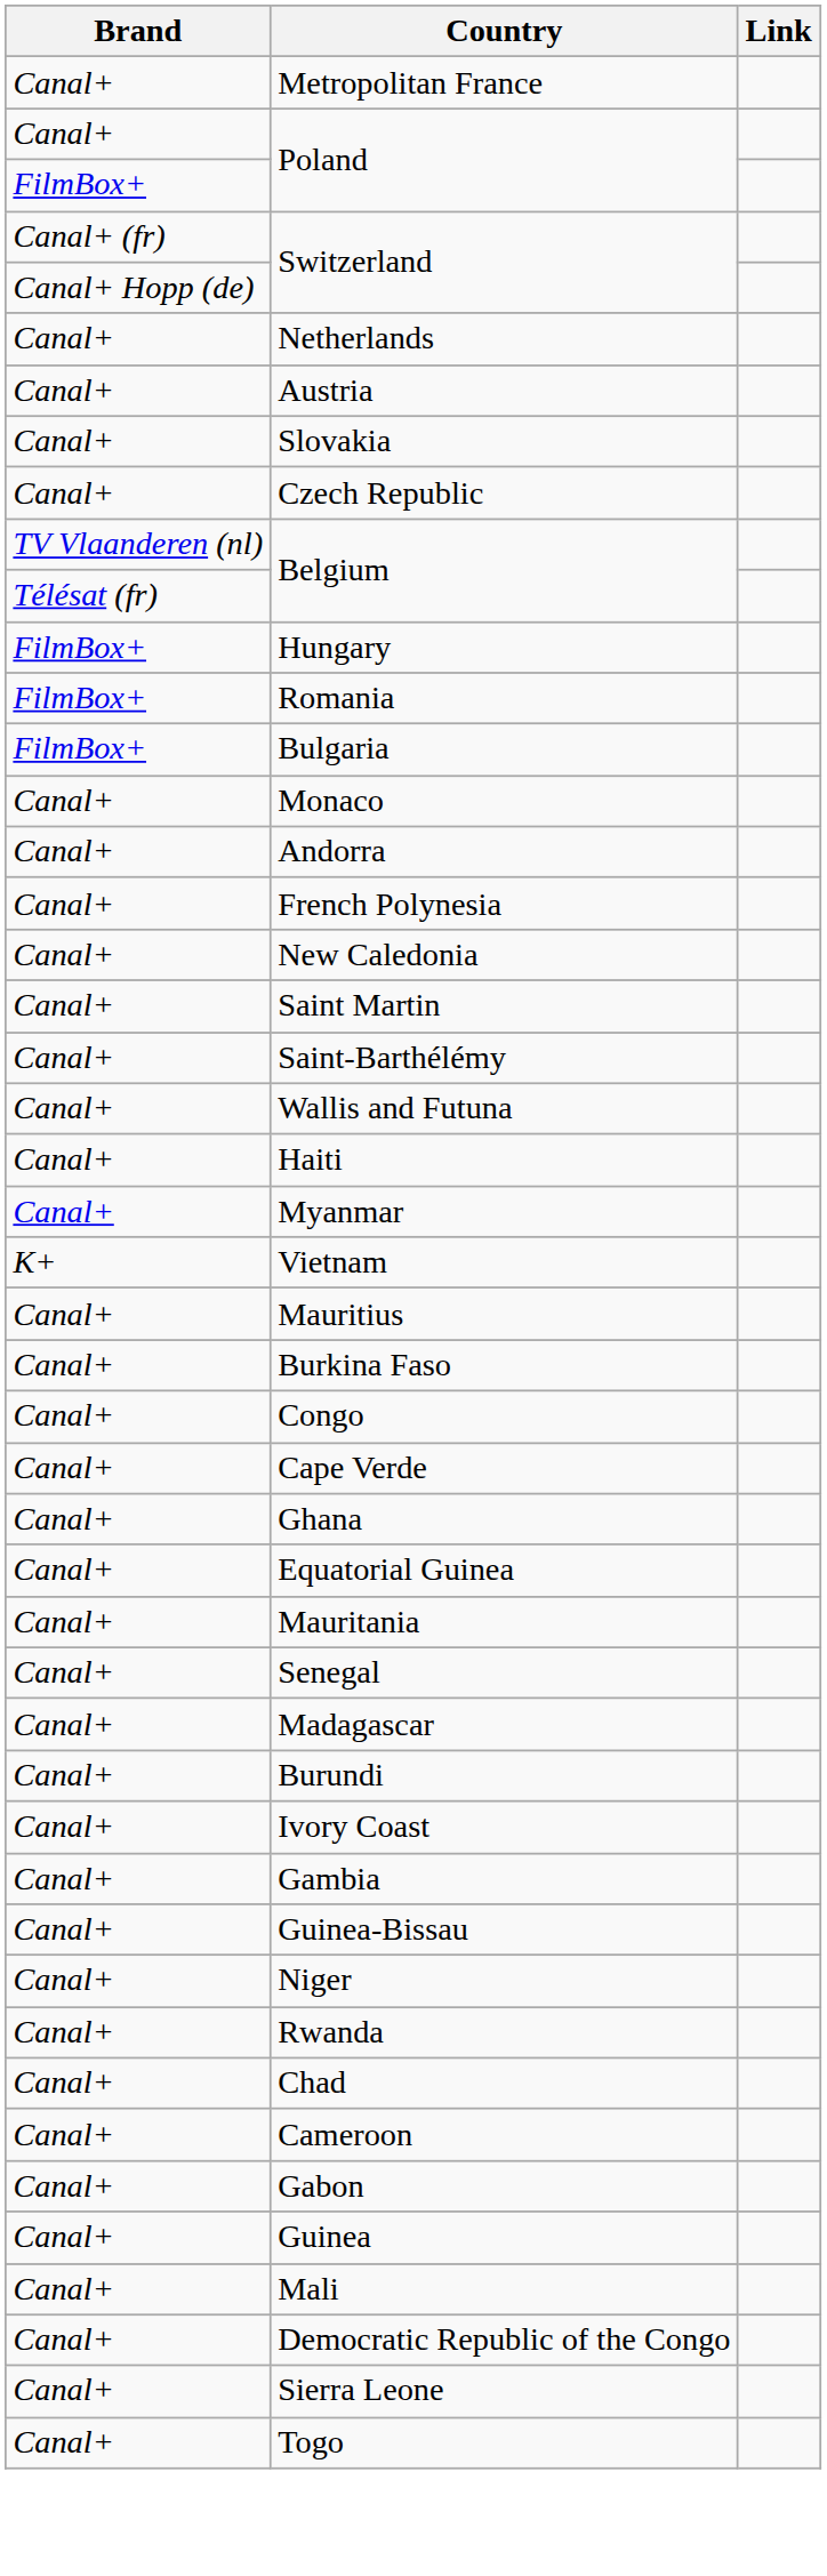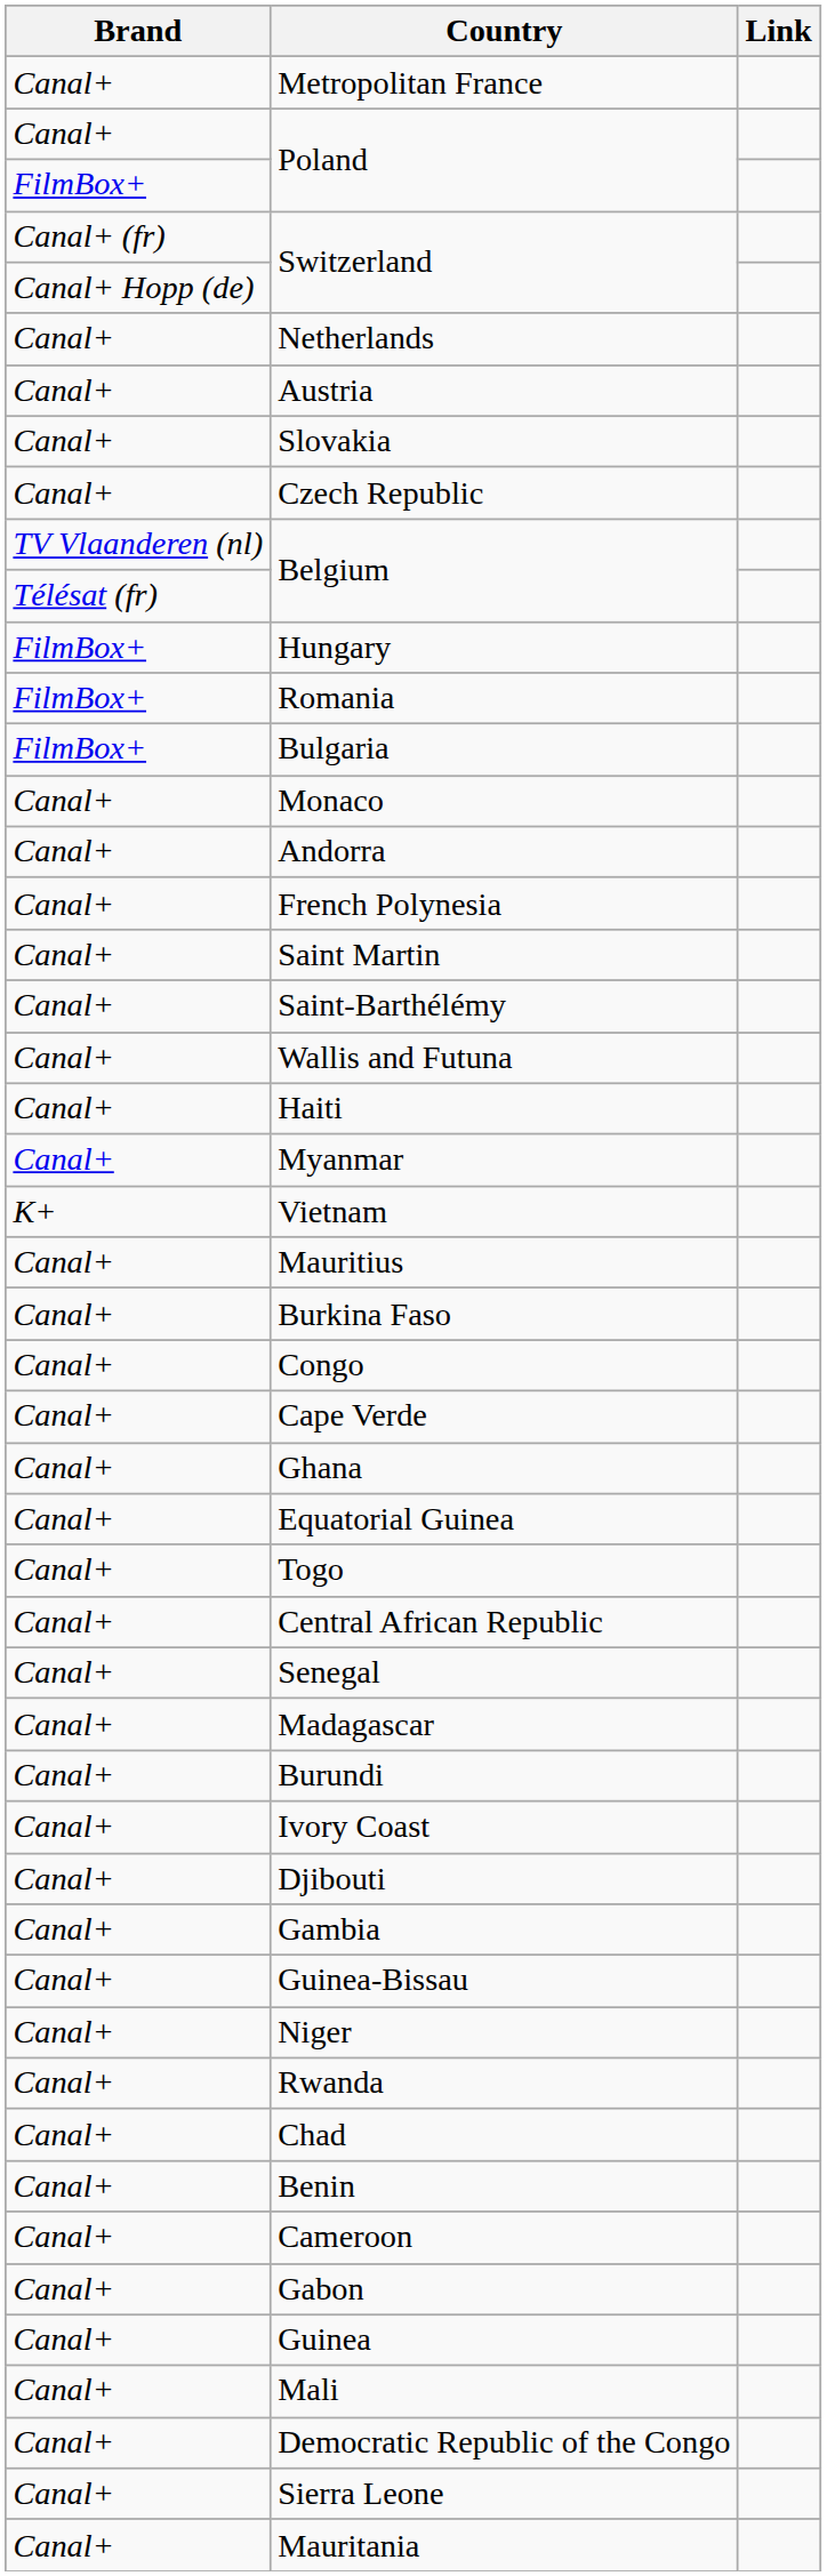 <table class="wikitable">
 <tr>
 <th>Brand</th>
 <th>Country</th>
 <th>Link</th>
 </tr>
 <tr>
 <td><em>Canal+</em></td>
 <td> Metropolitan France</td>
 <td></td>
 </tr>
 <tr>
 <td><em>Canal+</em></td>
 <td rowspan="2"> Poland</td>
 <td></td>
 </tr>
 <tr>
 <td><em><a href='#'>FilmBox+</a></em></td>
 <td></td>
 </tr>
 <tr>
 <td><em>Canal+ (fr)</em></td>
 <td rowspan="2"> Switzerland</td>
 <td></td>
 </tr>
 <tr>
 <td><em>Canal+ Hopp (de)</em></td>
 <td></td>
 </tr>
 <tr>
 <td><em>Canal+</em></td>
 <td> Netherlands</td>
 <td></td>
 </tr>
 <tr>
 <td><em>Canal+</em></td>
 <td> Austria</td>
 <td></td>
 </tr>
 <tr>
 <td><em>Canal+</em></td>
 <td> Slovakia</td>
 <td></td>
 </tr>
 <tr>
 <td><em>Canal+</em></td>
 <td> Czech Republic</td>
 <td></td>
 </tr>
 <tr>
 <td><em><a href='#'>TV Vlaanderen</a> (nl)</em></td>
 <td rowspan="2"> Belgium</td>
 <td></td>
 </tr>
 <tr>
 <td><em><a href='#'>Télésat</a> (fr)</em></td>
 <td></td>
 </tr>
 <tr>
 <td><em><a href='#'>FilmBox+</a></em></td>
 <td> Hungary</td>
 <td></td>
 </tr>
 <tr>
 <td><em><a href='#'>FilmBox+</a></em></td>
 <td> Romania</td>
 <td></td>
 </tr>
 <tr>
 <td><em><a href='#'>FilmBox+</a></em></td>
 <td> Bulgaria</td>
 <td></td>
 </tr>
 <tr>
 <td><em>Canal+</em></td>
 <td> Monaco</td>
 <td></td>
 </tr>
 <tr>
 <td><em>Canal+</em></td>
 <td> Andorra</td>
 <td></td>
 </tr>
 <tr>
 <td><em>Canal+</em></td>
 <td> French Polynesia</td>
 <td></td>
 </tr>
 <tr>
 <td><em>Canal+</em></td>
-<td> New Caledonia</td>
-<td></td>
-</tr>
-<tr>
-<td><em>Canal+</em></td>
 <td> Saint Martin</td>
 <td></td>
 </tr>
 <tr>
 <td><em>Canal+</em></td>
 <td> Saint-Barthélémy</td>
 <td></td>
 </tr>
 <tr>
 <td><em>Canal+</em></td>
 <td> Wallis and Futuna</td>
 <td></td>
 </tr>
 <tr>
 <td><em>Canal+</em></td>
 <td> Haiti</td>
 <td></td>
 </tr>
 <tr>
 <td><em><a href='#'>Canal+</a></em></td>
 <td> Myanmar</td>
 <td></td>
 </tr>
 <tr>
 <td><em>K+</em></td>
 <td> Vietnam</td>
 <td></td>
 </tr>
 <tr>
 <td><em>Canal+</em></td>
 <td> Mauritius</td>
 <td></td>
 </tr>
 <tr>
 <td><em>Canal+</em></td>
 <td> Burkina Faso</td>
 <td></td>
 </tr>
 <tr>
 <td><em>Canal+</em></td>
 <td> Congo</td>
 <td></td>
 </tr>
 <tr>
 <td><em>Canal+</em></td>
 <td> Cape Verde</td>
 <td></td>
 </tr>
 <tr>
 <td><em>Canal+</em></td>
 <td> Ghana</td>
 <td></td>
 </tr>
 <tr>
 <td><em>Canal+</em></td>
 <td> Equatorial Guinea</td>
 <td></td>
 </tr>
 <tr>
 <td><em>Canal+</em></td>
-<td> Mauritania</td>
+<td> Togo</td>
+<td></td>
+</tr>
+<tr>
+<td><em>Canal+</em></td>
+<td> Central African Republic</td>
 <td></td>
 </tr>
 <tr>
 <td><em>Canal+</em></td>
 <td> Senegal</td>
 <td></td>
 </tr>
 <tr>
 <td><em>Canal+</em></td>
 <td> Madagascar</td>
 <td></td>
 </tr>
 <tr>
 <td><em>Canal+</em></td>
 <td> Burundi</td>
 <td></td>
 </tr>
 <tr>
 <td><em>Canal+</em></td>
 <td> Ivory Coast</td>
+<td></td>
+</tr>
+<tr>
+<td><em>Canal+</em></td>
+<td> Djibouti</td>
 <td></td>
 </tr>
 <tr>
 <td><em>Canal+</em></td>
 <td> Gambia</td>
 <td></td>
 </tr>
 <tr>
 <td><em>Canal+</em></td>
 <td> Guinea-Bissau</td>
 <td></td>
 </tr>
 <tr>
 <td><em>Canal+</em></td>
 <td> Niger</td>
 <td></td>
 </tr>
 <tr>
 <td><em>Canal+</em></td>
 <td> Rwanda</td>
 <td></td>
 </tr>
 <tr>
 <td><em>Canal+</em></td>
 <td> Chad</td>
+<td></td>
+</tr>
+<tr>
+<td><em>Canal+</em></td>
+<td> Benin</td>
 <td></td>
 </tr>
 <tr>
 <td><em>Canal+</em></td>
 <td> Cameroon</td>
 <td></td>
 </tr>
 <tr>
 <td><em>Canal+</em></td>
 <td> Gabon</td>
 <td></td>
 </tr>
 <tr>
 <td><em>Canal+</em></td>
 <td> Guinea</td>
 <td></td>
 </tr>
 <tr>
 <td><em>Canal+</em></td>
 <td> Mali</td>
 <td></td>
 </tr>
 <tr>
 <td><em>Canal+</em></td>
 <td> Democratic Republic of the Congo</td>
 <td></td>
 </tr>
 <tr>
 <td><em>Canal+</em></td>
 <td> Sierra Leone</td>
 <td></td>
 </tr>
 <tr>
 <td><em>Canal+</em></td>
-<td> Togo</td>
+<td> Mauritania</td>
 <td></td>
 </tr>
 </table>
